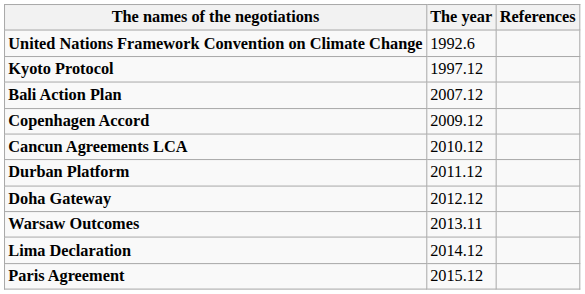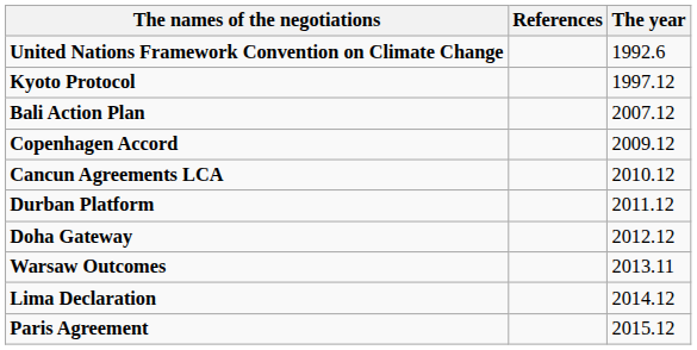 <table class="wikitable sortable">
 <tr>
 <th>The names of the negotiations</th>
+<th>References</th>
 <th>The year</th>
-<th>References</th>
 </tr>
 <tr>
 <td><strong>United Nations Framework Convention on Climate Change</strong></td>
+<td></td>
 <td>1992.6</td>
-<td></td>
 </tr>
 <tr>
 <td><strong>Kyoto Protocol</strong></td>
+<td></td>
 <td>1997.12</td>
-<td></td>
 </tr>
 <tr>
 <td><strong>Bali Action Plan</strong></td>
+<td></td>
 <td>2007.12</td>
-<td></td>
 </tr>
 <tr>
 <td><strong>Copenhagen Accord</strong></td>
+<td></td>
 <td>2009.12</td>
-<td></td>
 </tr>
 <tr>
 <td><strong>Cancun Agreements LCA</strong></td>
+<td></td>
 <td>2010.12</td>
-<td></td>
 </tr>
 <tr>
 <td><strong>Durban Platform</strong></td>
+<td></td>
 <td>2011.12</td>
-<td></td>
 </tr>
 <tr>
 <td><strong>Doha Gateway</strong></td>
+<td></td>
 <td>2012.12</td>
-<td></td>
 </tr>
 <tr>
 <td><strong>Warsaw Outcomes</strong></td>
+<td></td>
 <td>2013.11</td>
-<td></td>
 </tr>
 <tr>
 <td><strong>Lima Declaration</strong></td>
+<td></td>
 <td>2014.12</td>
-<td></td>
 </tr>
 <tr>
 <td><strong>Paris Agreement</strong></td>
+<td></td>
 <td>2015.12</td>
-<td></td>
 </tr>
 </table>
